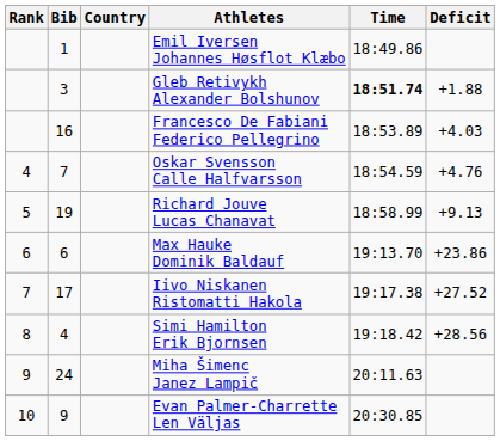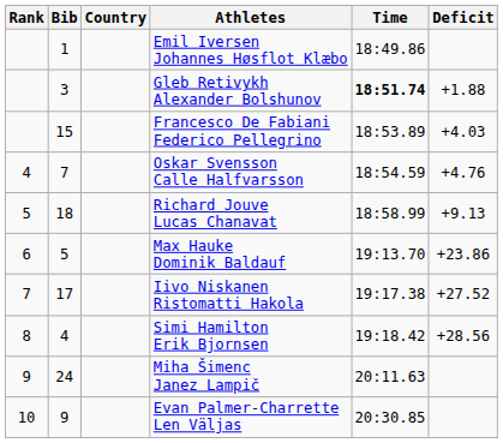 <table class="wikitable sortable" style="text-align:center">
 <tr>
 <th>Rank</th>
 <th>Bib</th>
 <th>Country</th>
 <th>Athletes</th>
 <th>Time</th>
 <th>Deficit</th>
 </tr>
 <tr>
 <td></td>
 <td>1</td>
 <td align=left></td>
 <td align=left><a href='#'>Emil Iversen</a><br><a href='#'>Johannes Høsflot Klæbo</a></td>
 <td>18:49.86</td>
 <td></td>
 </tr>
 <tr>
 <td></td>
 <td>3</td>
 <td align=left></td>
 <td align=left><a href='#'>Gleb Retivykh</a><br><a href='#'>Alexander Bolshunov</a></td>
 <td><strong>18:51.74</strong></td>
 <td>+1.88</td>
 </tr>
 <tr>
 <td></td>
-<td>16</td>
+<td>15</td>
 <td align=left></td>
 <td align=left><a href='#'>Francesco De Fabiani</a><br><a href='#'>Federico Pellegrino</a></td>
 <td>18:53.89</td>
 <td>+4.03</td>
 </tr>
 <tr>
 <td>4</td>
 <td>7</td>
 <td align=left></td>
 <td align=left><a href='#'>Oskar Svensson</a><br><a href='#'>Calle Halfvarsson</a></td>
 <td>18:54.59</td>
 <td>+4.76</td>
 </tr>
 <tr>
 <td>5</td>
-<td>19</td>
+<td>18</td>
 <td align=left></td>
 <td align=left><a href='#'>Richard Jouve</a><br><a href='#'>Lucas Chanavat</a></td>
 <td>18:58.99</td>
 <td>+9.13</td>
 </tr>
 <tr>
 <td>6</td>
-<td>6</td>
+<td>5</td>
 <td align=left></td>
 <td align=left><a href='#'>Max Hauke</a><br><a href='#'>Dominik Baldauf</a></td>
 <td>19:13.70</td>
 <td>+23.86</td>
 </tr>
 <tr>
 <td>7</td>
 <td>17</td>
 <td align=left></td>
 <td align=left><a href='#'>Iivo Niskanen</a><br><a href='#'>Ristomatti Hakola</a></td>
 <td>19:17.38</td>
 <td>+27.52</td>
 </tr>
 <tr>
 <td>8</td>
 <td>4</td>
 <td align=left></td>
 <td align=left><a href='#'>Simi Hamilton</a><br><a href='#'>Erik Bjornsen</a></td>
 <td>19:18.42</td>
 <td>+28.56</td>
 </tr>
 <tr>
 <td>9</td>
 <td>24</td>
 <td align=left></td>
 <td align=left><a href='#'>Miha Šimenc</a><br><a href='#'>Janez Lampič</a></td>
 <td>20:11.63</td>
 <td></td>
 </tr>
 <tr>
 <td>10</td>
 <td>9</td>
 <td align=left></td>
 <td align=left><a href='#'>Evan Palmer-Charrette</a><br><a href='#'>Len Väljas</a></td>
 <td>20:30.85</td>
 <td></td>
 </tr>
 </table>
